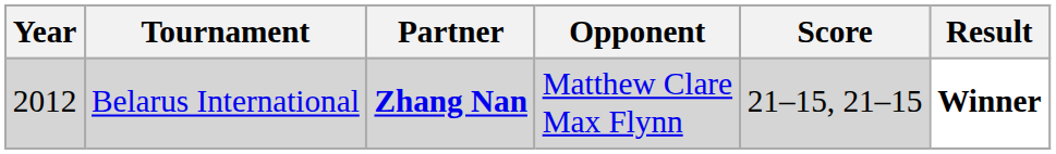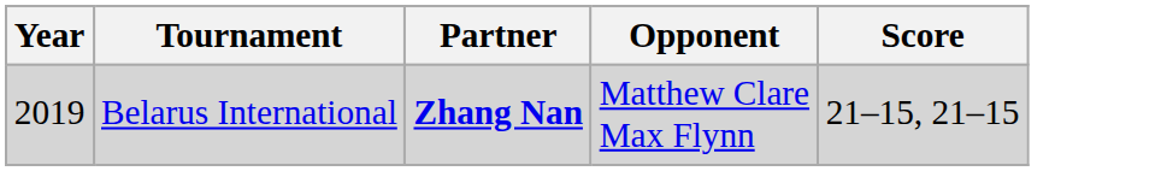 <table class="sortable wikitable" style="font-size: 90%;">
 <tr>
 <th>Year</th>
 <th>Tournament</th>
 <th>Partner</th>
 <th>Opponent</th>
 <th>Score</th>
-<th>Result</th>
 </tr>
 <tr style="background:#D5D5D5">
-<td align="center">2012</td>
+<td align="center">2019</td>
 <td align="left"><a href='#'>Belarus International</a></td>
 <td align="left"><strong> <a href='#'>Zhang Nan</a></strong></td>
 <td align="left"> <a href='#'>Matthew Clare</a><br> <a href='#'>Max Flynn</a></td>
 <td align="left">21–15, 21–15</td>
-<td style="text-align:left; background:white"> <strong>Winner</strong></td>
 </tr>
 </table>
